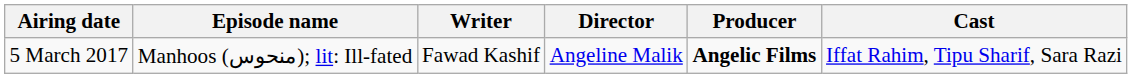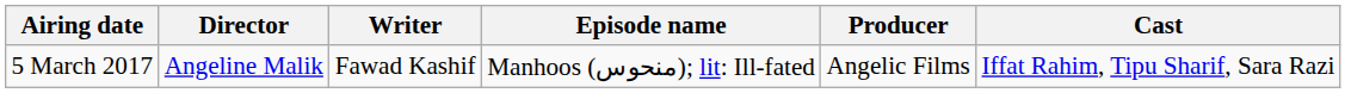 <table class="wikitable plainrowheaders">
 <tr>
 <th>Airing date</th>
+<th>Director</th>
+<th>Writer</th>
 <th>Episode name</th>
-<th>Writer</th>
-<th>Director</th>
 <th>Producer</th>
 <th>Cast</th>
 </tr>
 <tr>
 <td>5 March 2017</td>
+<td><a href='#'>Angeline Malik</a></td>
+<td>Fawad Kashif</td>
 <td>Manhoos (منحوس); <a href='#'>lit</a>: Ill-fated</td>
-<td>Fawad Kashif</td>
-<td><a href='#'>Angeline Malik</a></td>
-<td><strong>Angelic Films</strong></td>
+<td>Angelic Films</td>
 <td><a href='#'>Iffat Rahim</a>, <a href='#'>Tipu Sharif</a>, Sara Razi</td>
 </tr>
 </table>
